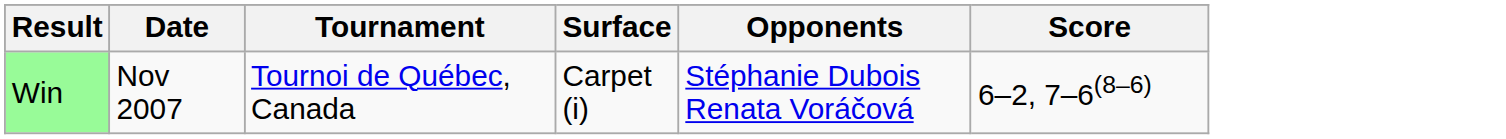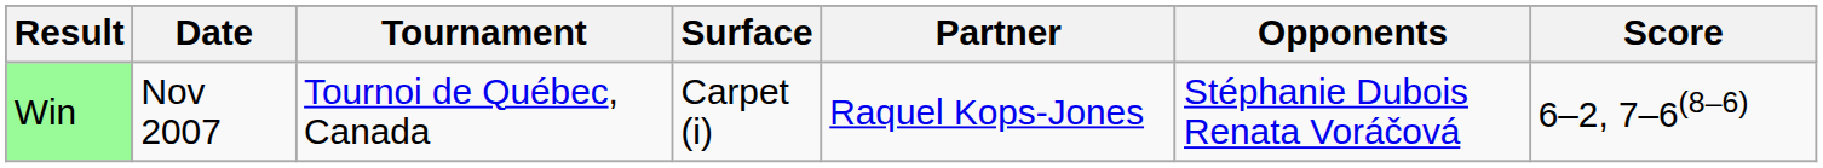 <table class="sortable wikitable">
 <tr>
 <th style="width:40px">Result</th>
 <th style="width:65px">Date</th>
 <th style="width:160px">Tournament</th>
 <th style="width:55px">Surface</th>
+<th style="width:150px">Partner</th>
 <th style="width:150px">Opponents</th>
 <th style="width:120px" class="unsortable">Score</th>
 </tr>
 <tr>
 <td style="background:#98fb98;">Win</td>
 <td>Nov 2007</td>
 <td><a href='#'>Tournoi de Québec</a>, <br>Canada</td>
 <td>Carpet (i)</td>
+<td> <a href='#'>Raquel Kops-Jones</a></td>
 <td> <a href='#'>Stéphanie Dubois</a><br> <a href='#'>Renata Voráčová</a></td>
 <td>6–2, 7–6<sup>(8–6)</sup></td>
 </tr>
 </table>
